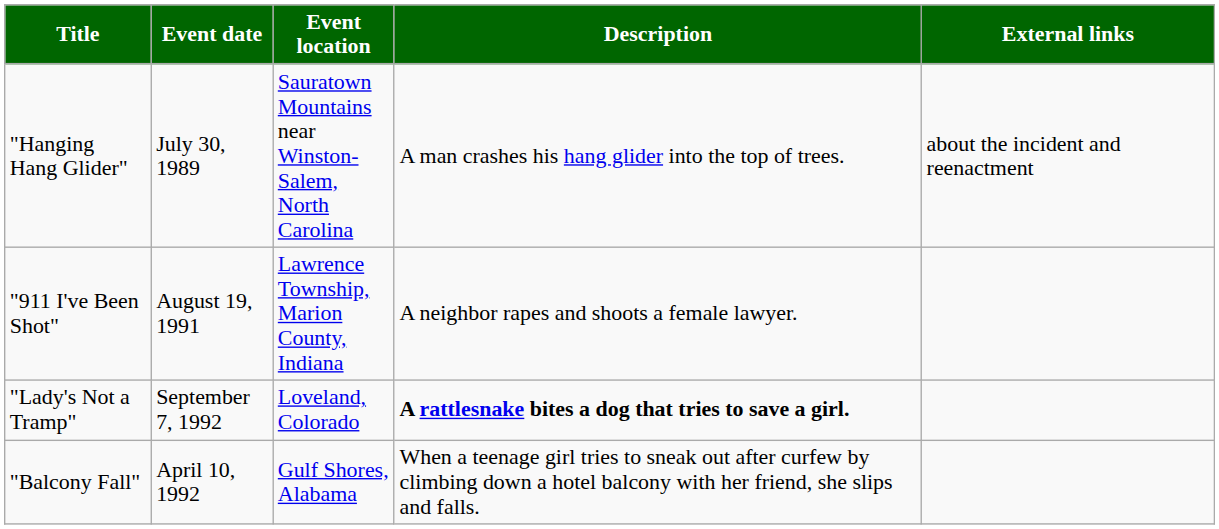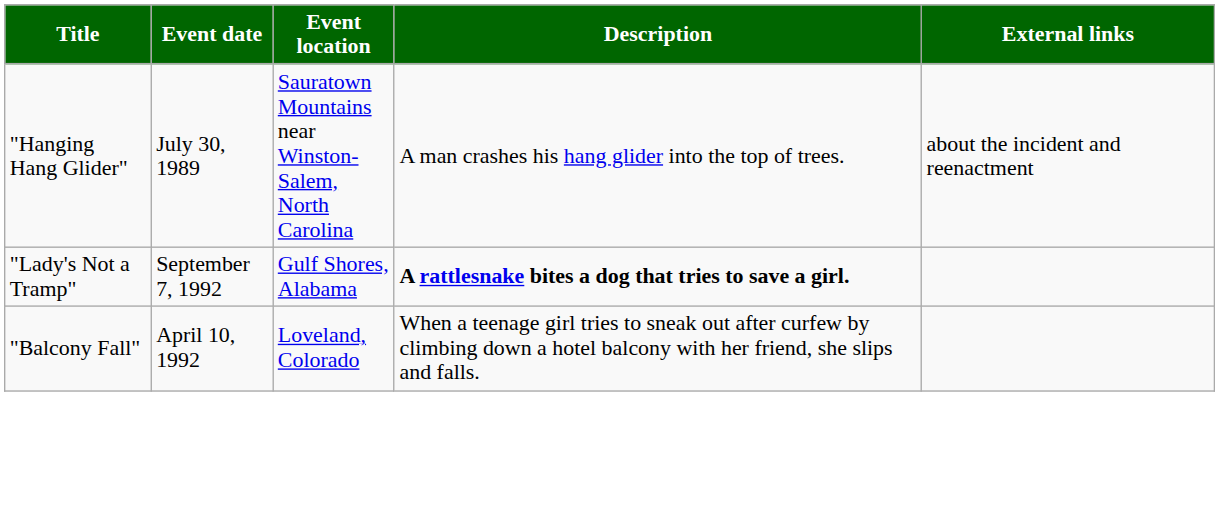 <table class="wikitable" style="width: 100%;">
 <tr>
 <th style="background: #006600; color: #FFFFFF; width: 10%;">Title</th>
 <th style="background: #006600; color: #FFFFFF; width: 7%;">Event date</th>
 <th style="background: #006600; color: #FFFFFF; width: 7%;">Event location</th>
 <th style="background: #006600; color: #FFFFFF; width: 36%;">Description</th>
 <th style="background: #006600; color: #FFFFFF; width: 20%;">External links</th>
 </tr>
 <tr>
 <td>"Hanging Hang Glider"</td>
 <td>July 30, 1989</td>
 <td><a href='#'>Sauratown Mountains</a> near <a href='#'>Winston-Salem, North Carolina</a></td>
 <td>A man crashes his <a href='#'>hang glider</a> into the top of trees.</td>
 <td> about the incident and reenactment</td>
 </tr>
 <tr>
-<td>"911 I've Been Shot"</td>
-<td>August 19, 1991</td>
-<td><a href='#'>Lawrence Township, Marion County, Indiana</a></td>
-<td>A neighbor rapes and shoots a female lawyer.</td>
-<td></td>
-</tr>
-<tr>
 <td>"Lady's Not a Tramp"</td>
 <td>September 7, 1992</td>
-<td><a href='#'>Loveland, Colorado</a></td>
+<td><a href='#'>Gulf Shores, Alabama</a></td>
 <td><strong>A <a href='#'>rattlesnake</a> bites a dog that tries to save a girl.</strong></td>
 <td></td>
 </tr>
 <tr>
 <td>"Balcony Fall"</td>
 <td>April 10, 1992</td>
-<td><a href='#'>Gulf Shores, Alabama</a></td>
+<td><a href='#'>Loveland, Colorado</a></td>
 <td>When a teenage girl tries to sneak out after curfew by climbing down a hotel balcony with her friend, she slips and falls.</td>
 <td></td>
 </tr>
 </table>
